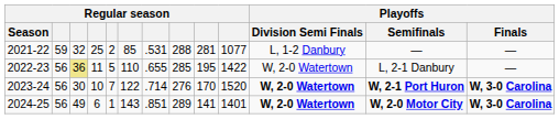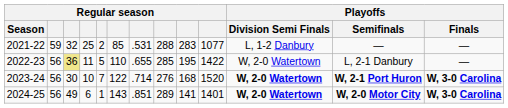 <table class="wikitable" style="text-align:center">
 <tr>
 <th colspan="10">Regular season</th>
 <th colspan="3">Playoffs</th>
 </tr>
 <tr>
 <th>Season</th>
 <th></th>
 <th></th>
 <th></th>
 <th></th>
 <th></th>
 <th></th>
 <th></th>
 <th></th>
 <th></th>
 <th>Division Semi Finals</th>
 <th>Semifinals</th>
 <th>Finals</th>
 </tr>
 <tr>
 <td>2021-22</td>
 <td>59</td>
 <td>32</td>
 <td>25</td>
 <td>2</td>
 <td>85</td>
 <td>.531</td>
 <td>288</td>
-<td>281</td>
+<td>283</td>
 <td>1077</td>
 <td>L, 1-2 <a href='#'>Danbury</a></td>
 <td>—</td>
 <td>—</td>
 </tr>
 <tr>
 <td>2022-23</td>
 <td>56</td>
 <td style="background: khaki;">36</td>
 <td>11</td>
 <td>5</td>
 <td>110</td>
 <td>.655</td>
 <td>285</td>
 <td>195</td>
 <td>1422</td>
 <td>W, 2-0 <a href='#'>Watertown</a></td>
 <td>L, 2-1 Danbury</td>
 <td>—</td>
 </tr>
 <tr>
 <td>2023-24</td>
 <td>56</td>
 <td>30</td>
 <td>10</td>
 <td>7</td>
 <td>122</td>
 <td>.714</td>
 <td>276</td>
-<td>170</td>
+<td>168</td>
 <td>1520</td>
 <td><strong>W, 2-0 <a href='#'>Watertown</a></strong></td>
 <td><strong>W, 2-1 <a href='#'>Port Huron</a></strong></td>
 <td><strong>W, 3-0 <a href='#'>Carolina</a></strong></td>
 </tr>
 <tr>
 <td>2024-25</td>
 <td>56</td>
 <td>49</td>
 <td>6</td>
 <td>1</td>
 <td>143</td>
 <td>.851</td>
 <td>289</td>
 <td>141</td>
 <td>1401</td>
 <td><strong>W, 2-0 <a href='#'>Watertown</a></strong></td>
 <td><strong>W, 2-0 <a href='#'>Motor City</a></strong></td>
 <td><strong>W, 3-0 <a href='#'>Carolina</a></strong></td>
 </tr>
 </table>
